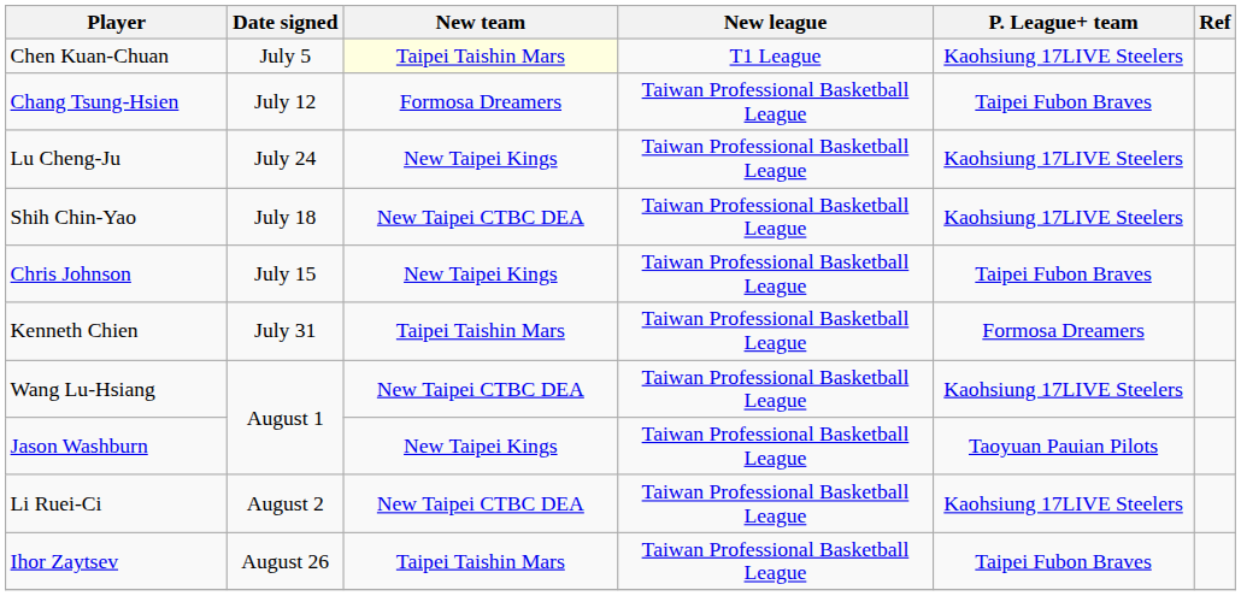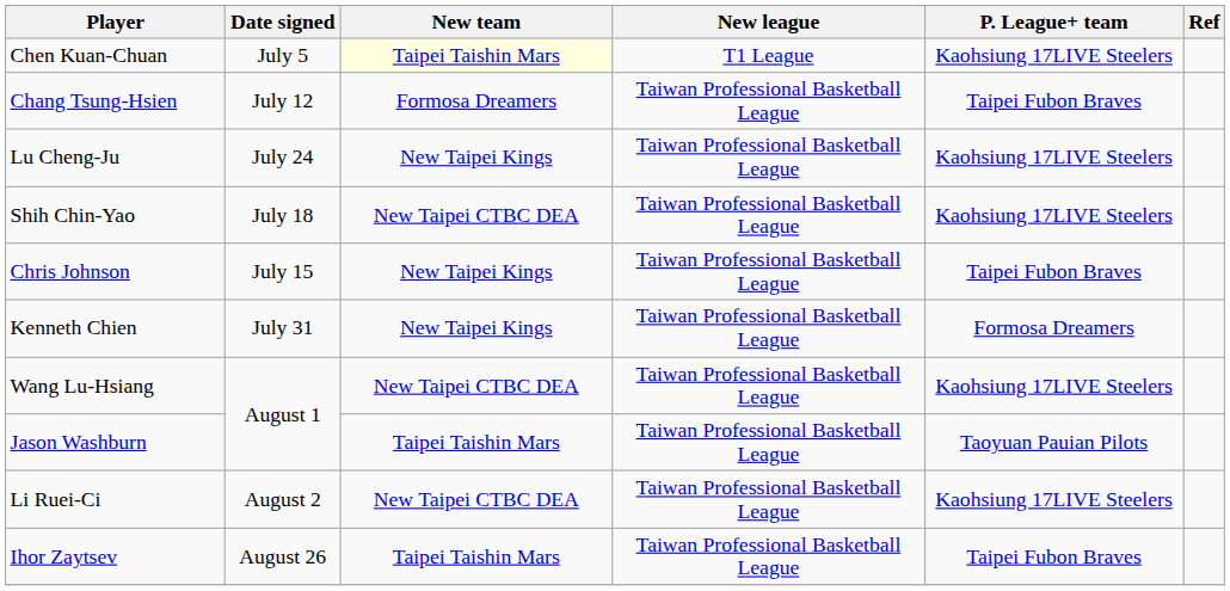 <table class="wikitable sortable" style="text-align:left">
 <tr>
 <th style="width:160px">Player</th>
 <th style="width:80px">Date signed</th>
 <th style="width:200px">New team</th>
 <th style="width:230px">New league</th>
 <th style="width:190px">P. League+ team</th>
 <th class="unsortable">Ref</th>
 </tr>
 <tr>
 <td align="left">Chen Kuan-Chuan</td>
 <td align="center">July 5</td>
 <td align="center" style="background: lightyellow;"><a href='#'>Taipei Taishin Mars</a></td>
 <td align="center"><a href='#'>T1 League</a></td>
 <td align="center"><a href='#'>Kaohsiung 17LIVE Steelers</a></td>
 <td align="center"></td>
 </tr>
 <tr>
 <td align="left"><a href='#'>Chang Tsung-Hsien</a></td>
 <td align="center">July 12</td>
 <td align="center"><a href='#'>Formosa Dreamers</a></td>
 <td align="center"><a href='#'>Taiwan Professional Basketball League</a></td>
 <td align="center"><a href='#'>Taipei Fubon Braves</a></td>
 <td align="center"></td>
 </tr>
 <tr>
 <td align="left">Lu Cheng-Ju</td>
 <td align="center">July 24</td>
 <td align="center"><a href='#'>New Taipei Kings</a></td>
 <td align="center"><a href='#'>Taiwan Professional Basketball League</a></td>
 <td align="center"><a href='#'>Kaohsiung 17LIVE Steelers</a></td>
 <td align="center"></td>
 </tr>
 <tr>
 <td align="left">Shih Chin-Yao</td>
 <td align="center">July 18</td>
 <td align="center"><a href='#'>New Taipei CTBC DEA</a></td>
 <td align="center"><a href='#'>Taiwan Professional Basketball League</a></td>
 <td align="center"><a href='#'>Kaohsiung 17LIVE Steelers</a></td>
 <td align="center"></td>
 </tr>
 <tr>
 <td align="left"><a href='#'>Chris Johnson</a></td>
 <td align="center">July 15</td>
 <td align="center"><a href='#'>New Taipei Kings</a></td>
 <td align="center"><a href='#'>Taiwan Professional Basketball League</a></td>
 <td align="center"><a href='#'>Taipei Fubon Braves</a></td>
 <td align="center"></td>
 </tr>
 <tr>
 <td align="left">Kenneth Chien</td>
 <td align="center">July 31</td>
-<td align="center"><a href='#'>Taipei Taishin Mars</a></td>
+<td align="center"><a href='#'>New Taipei Kings</a></td>
 <td align="center"><a href='#'>Taiwan Professional Basketball League</a></td>
 <td align="center"><a href='#'>Formosa Dreamers</a></td>
 <td align="center"></td>
 </tr>
 <tr>
 <td align="left">Wang Lu-Hsiang</td>
 <td rowspan="2" align="center">August 1</td>
 <td align="center"><a href='#'>New Taipei CTBC DEA</a></td>
 <td align="center"><a href='#'>Taiwan Professional Basketball League</a></td>
 <td align="center"><a href='#'>Kaohsiung 17LIVE Steelers</a></td>
 <td align="center"></td>
 </tr>
 <tr>
 <td align="left"><a href='#'>Jason Washburn</a></td>
-<td align="center"><a href='#'>New Taipei Kings</a></td>
+<td align="center"><a href='#'>Taipei Taishin Mars</a></td>
 <td align="center"><a href='#'>Taiwan Professional Basketball League</a></td>
 <td align="center"><a href='#'>Taoyuan Pauian Pilots</a></td>
 <td align="center"></td>
 </tr>
 <tr>
 <td align="left">Li Ruei-Ci</td>
 <td align="center">August 2</td>
 <td align="center"><a href='#'>New Taipei CTBC DEA</a></td>
 <td align="center"><a href='#'>Taiwan Professional Basketball League</a></td>
 <td align="center"><a href='#'>Kaohsiung 17LIVE Steelers</a></td>
 <td align="center"></td>
 </tr>
 <tr>
 <td align="left"><a href='#'>Ihor Zaytsev</a></td>
 <td align="center">August 26</td>
 <td align="center"><a href='#'>Taipei Taishin Mars</a></td>
 <td align="center"><a href='#'>Taiwan Professional Basketball League</a></td>
 <td align="center"><a href='#'>Taipei Fubon Braves</a></td>
 <td align="center"></td>
 </tr>
 <tr>
 </tr>
 </table>
